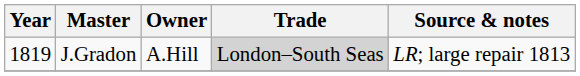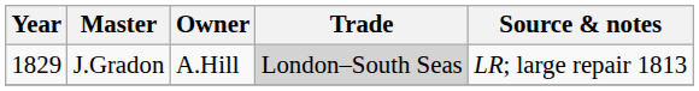 <table class=" wikitable">
 <tr>
 <th>Year</th>
 <th>Master</th>
 <th>Owner</th>
 <th>Trade</th>
 <th>Source & notes</th>
 </tr>
 <tr>
-<td>1819</td>
+<td>1829</td>
 <td>J.Gradon</td>
 <td>A.Hill</td>
 <td style="background: lightgrey;">London–South Seas</td>
 <td><em>LR</em>; large repair 1813</td>
 </tr>
 <tr>
 </tr>
 </table>
